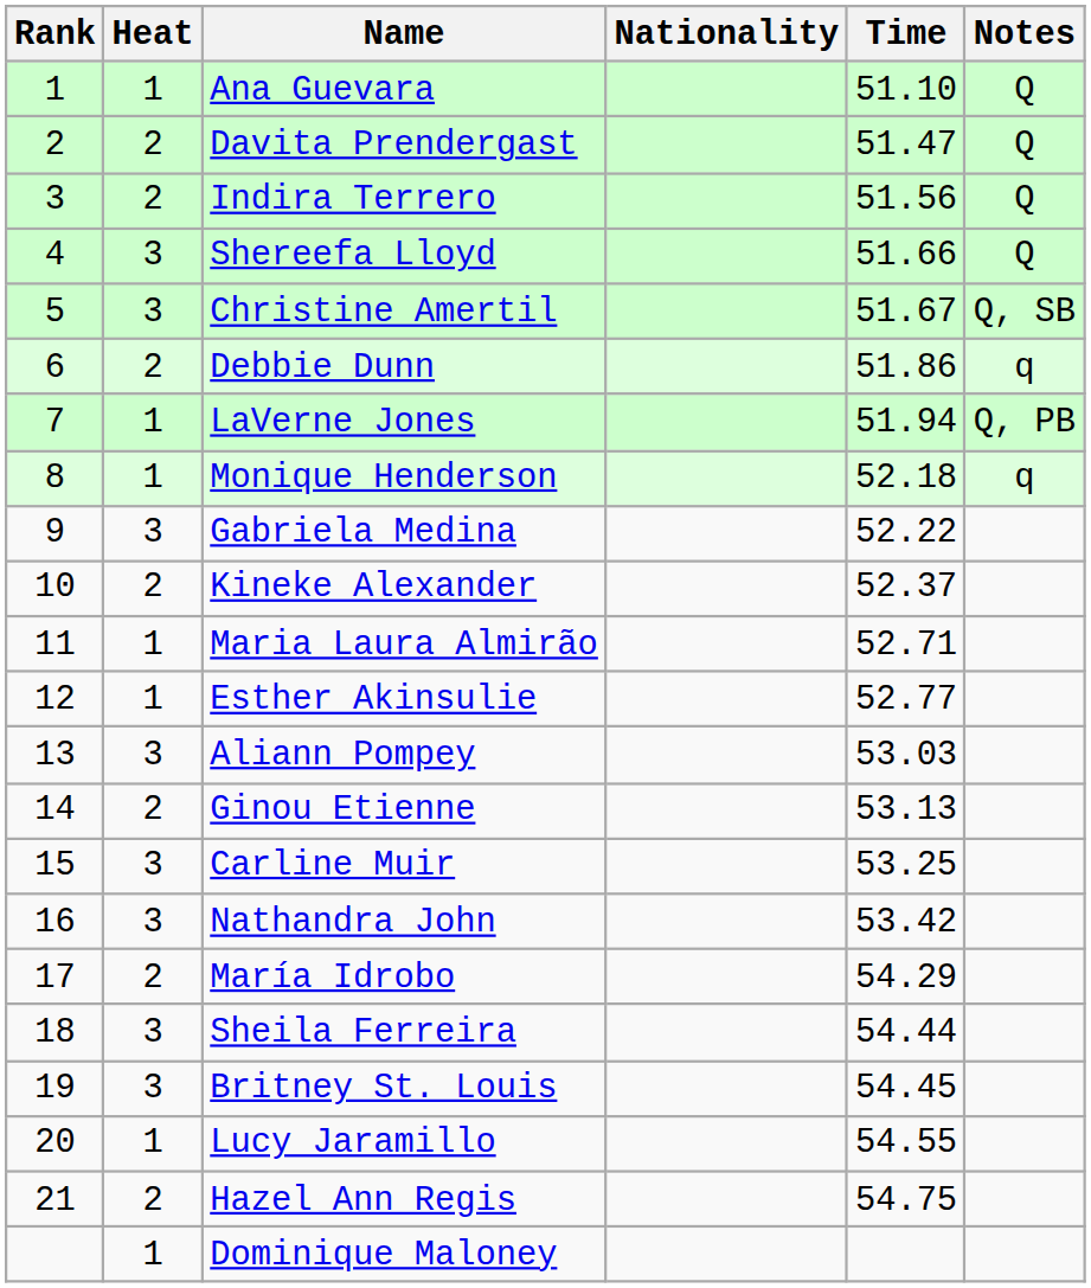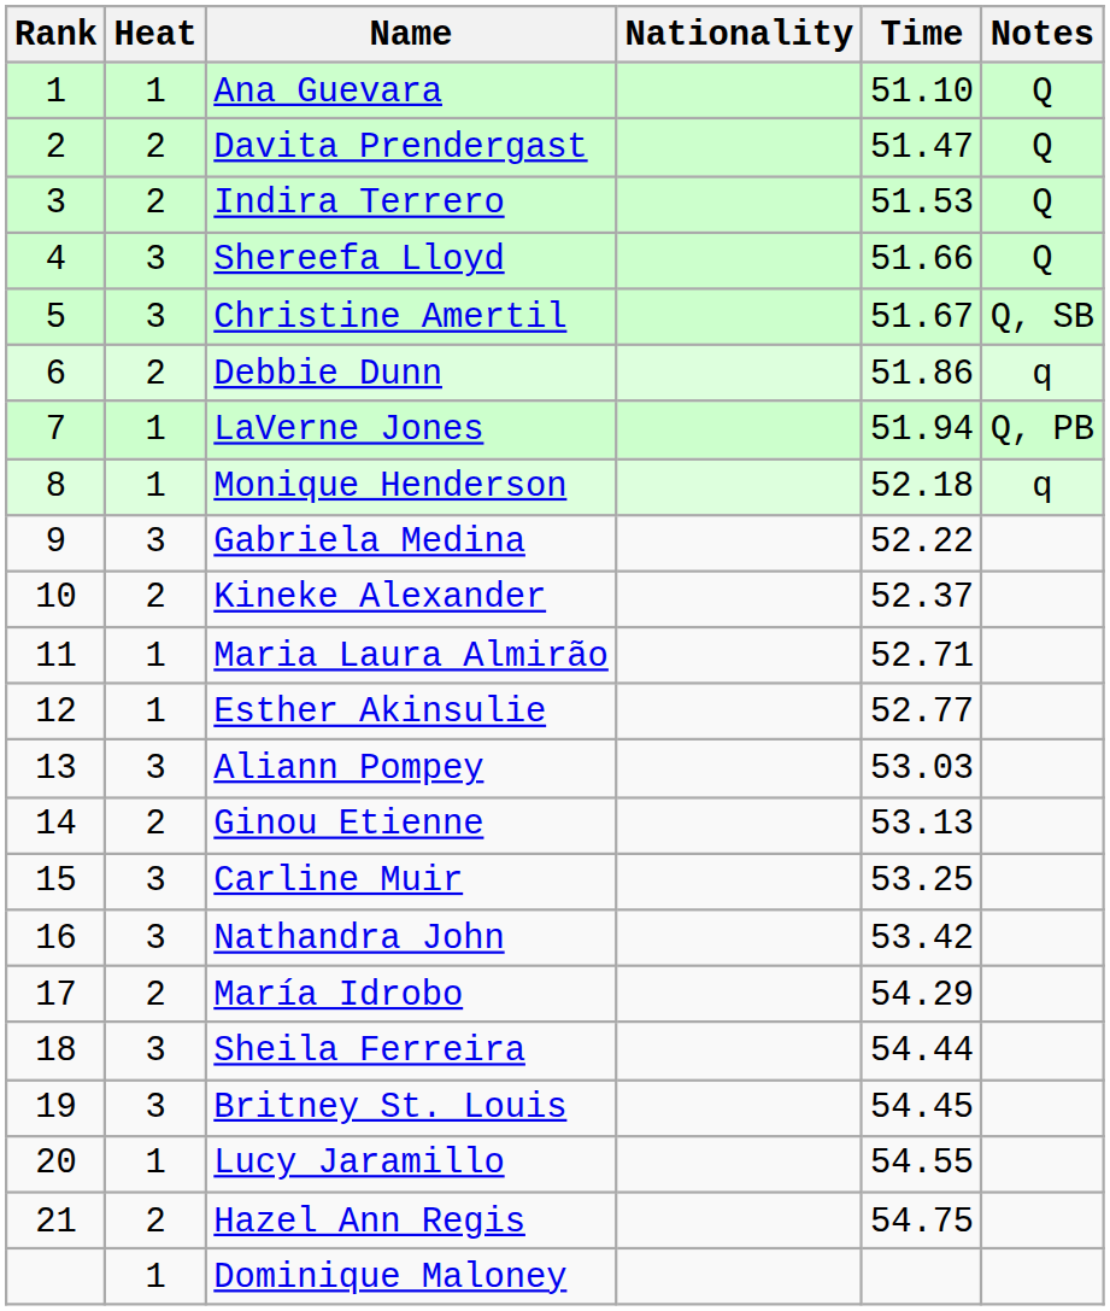 <table class="wikitable sortable" style="text-align:center">
 <tr>
 <th>Rank</th>
 <th>Heat</th>
 <th>Name</th>
 <th>Nationality</th>
 <th>Time</th>
 <th>Notes</th>
 </tr>
 <tr bgcolor=ccffcc>
 <td>1</td>
 <td>1</td>
 <td align=left><a href='#'>Ana Guevara</a></td>
 <td align=left></td>
 <td>51.10</td>
 <td>Q</td>
 </tr>
 <tr bgcolor=ccffcc>
 <td>2</td>
 <td>2</td>
 <td align=left><a href='#'>Davita Prendergast</a></td>
 <td align=left></td>
 <td>51.47</td>
 <td>Q</td>
 </tr>
 <tr bgcolor=ccffcc>
 <td>3</td>
 <td>2</td>
 <td align=left><a href='#'>Indira Terrero</a></td>
 <td align=left></td>
-<td>51.56</td>
+<td>51.53</td>
 <td>Q</td>
 </tr>
 <tr bgcolor=ccffcc>
 <td>4</td>
 <td>3</td>
 <td align=left><a href='#'>Shereefa Lloyd</a></td>
 <td align=left></td>
 <td>51.66</td>
 <td>Q</td>
 </tr>
 <tr bgcolor=ccffcc>
 <td>5</td>
 <td>3</td>
 <td align=left><a href='#'>Christine Amertil</a></td>
 <td align=left></td>
 <td>51.67</td>
 <td>Q, SB</td>
 </tr>
 <tr bgcolor=ddffdd>
 <td>6</td>
 <td>2</td>
 <td align=left><a href='#'>Debbie Dunn</a></td>
 <td align=left></td>
 <td>51.86</td>
 <td>q</td>
 </tr>
 <tr bgcolor=ccffcc>
 <td>7</td>
 <td>1</td>
 <td align=left><a href='#'>LaVerne Jones</a></td>
 <td align=left></td>
 <td>51.94</td>
 <td>Q, PB</td>
 </tr>
 <tr bgcolor=ddffdd>
 <td>8</td>
 <td>1</td>
 <td align=left><a href='#'>Monique Henderson</a></td>
 <td align=left></td>
 <td>52.18</td>
 <td>q</td>
 </tr>
 <tr>
 <td>9</td>
 <td>3</td>
 <td align=left><a href='#'>Gabriela Medina</a></td>
 <td align=left></td>
 <td>52.22</td>
 <td></td>
 </tr>
 <tr>
 <td>10</td>
 <td>2</td>
 <td align=left><a href='#'>Kineke Alexander</a></td>
 <td align=left></td>
 <td>52.37</td>
 <td></td>
 </tr>
 <tr>
 <td>11</td>
 <td>1</td>
 <td align=left><a href='#'>Maria Laura Almirão</a></td>
 <td align=left></td>
 <td>52.71</td>
 <td></td>
 </tr>
 <tr>
 <td>12</td>
 <td>1</td>
 <td align=left><a href='#'>Esther Akinsulie</a></td>
 <td align=left></td>
 <td>52.77</td>
 <td></td>
 </tr>
 <tr>
 <td>13</td>
 <td>3</td>
 <td align=left><a href='#'>Aliann Pompey</a></td>
 <td align=left></td>
 <td>53.03</td>
 <td></td>
 </tr>
 <tr>
 <td>14</td>
 <td>2</td>
 <td align=left><a href='#'>Ginou Etienne</a></td>
 <td align=left></td>
 <td>53.13</td>
 <td></td>
 </tr>
 <tr>
 <td>15</td>
 <td>3</td>
 <td align=left><a href='#'>Carline Muir</a></td>
 <td align=left></td>
 <td>53.25</td>
 <td></td>
 </tr>
 <tr>
 <td>16</td>
 <td>3</td>
 <td align=left><a href='#'>Nathandra John</a></td>
 <td align=left></td>
 <td>53.42</td>
 <td></td>
 </tr>
 <tr>
 <td>17</td>
 <td>2</td>
 <td align=left><a href='#'>María Idrobo</a></td>
 <td align=left></td>
 <td>54.29</td>
 <td></td>
 </tr>
 <tr>
 <td>18</td>
 <td>3</td>
 <td align=left><a href='#'>Sheila Ferreira</a></td>
 <td align=left></td>
 <td>54.44</td>
 <td></td>
 </tr>
 <tr>
 <td>19</td>
 <td>3</td>
 <td align=left><a href='#'>Britney St. Louis</a></td>
 <td align=left></td>
 <td>54.45</td>
 <td></td>
 </tr>
 <tr>
 <td>20</td>
 <td>1</td>
 <td align=left><a href='#'>Lucy Jaramillo</a></td>
 <td align=left></td>
 <td>54.55</td>
 <td></td>
 </tr>
 <tr>
 <td>21</td>
 <td>2</td>
 <td align=left><a href='#'>Hazel Ann Regis</a></td>
 <td align=left></td>
 <td>54.75</td>
 <td></td>
 </tr>
 <tr>
 <td></td>
 <td>1</td>
 <td align=left><a href='#'>Dominique Maloney</a></td>
 <td align=left></td>
 <td></td>
 <td></td>
 </tr>
 </table>
